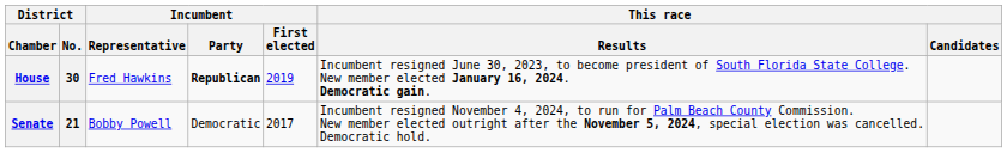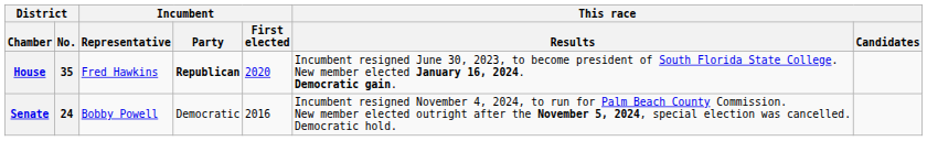 <table class="wikitable sortable">
 <tr valign=bottom>
 <th colspan="2">District</th>
 <th colspan="3">Incumbent</th>
 <th colspan="2">This race</th>
 </tr>
 <tr valign=bottom>
 <th>Chamber</th>
 <th>No.</th>
 <th>Representative</th>
 <th>Party</th>
 <th>First<br>elected</th>
 <th>Results</th>
 <th>Candidates</th>
 </tr>
 <tr>
 <th><a href='#'>House</a></th>
-<th>30</th>
+<th>35</th>
 <td><a href='#'>Fred Hawkins</a></td>
 <td><strong>Republican</strong></td>
-<td><a href='#'>2019</a></td>
+<td><a href='#'>2020</a></td>
 <td>Incumbent resigned June 30, 2023, to become president of <a href='#'>South Florida State College</a>.<br>New member elected <strong>January 16, 2024</strong>.<br><strong>Democratic gain</strong>.</td>
 <td nowrap></td>
 </tr>
 <tr>
 <th><a href='#'>Senate</a></th>
-<th>21</th>
+<th>24</th>
 <td><a href='#'>Bobby Powell</a></td>
 <td>Democratic</td>
-<td>2017</td>
+<td>2016</td>
 <td>Incumbent resigned November 4, 2024, to run for <a href='#'>Palm Beach County</a> Commission.<br>New member elected outright after the  <strong>November 5, 2024</strong>, special election was cancelled.<br>Democratic hold.</td>
 <td nowrap></td>
 </tr>
 </table>
